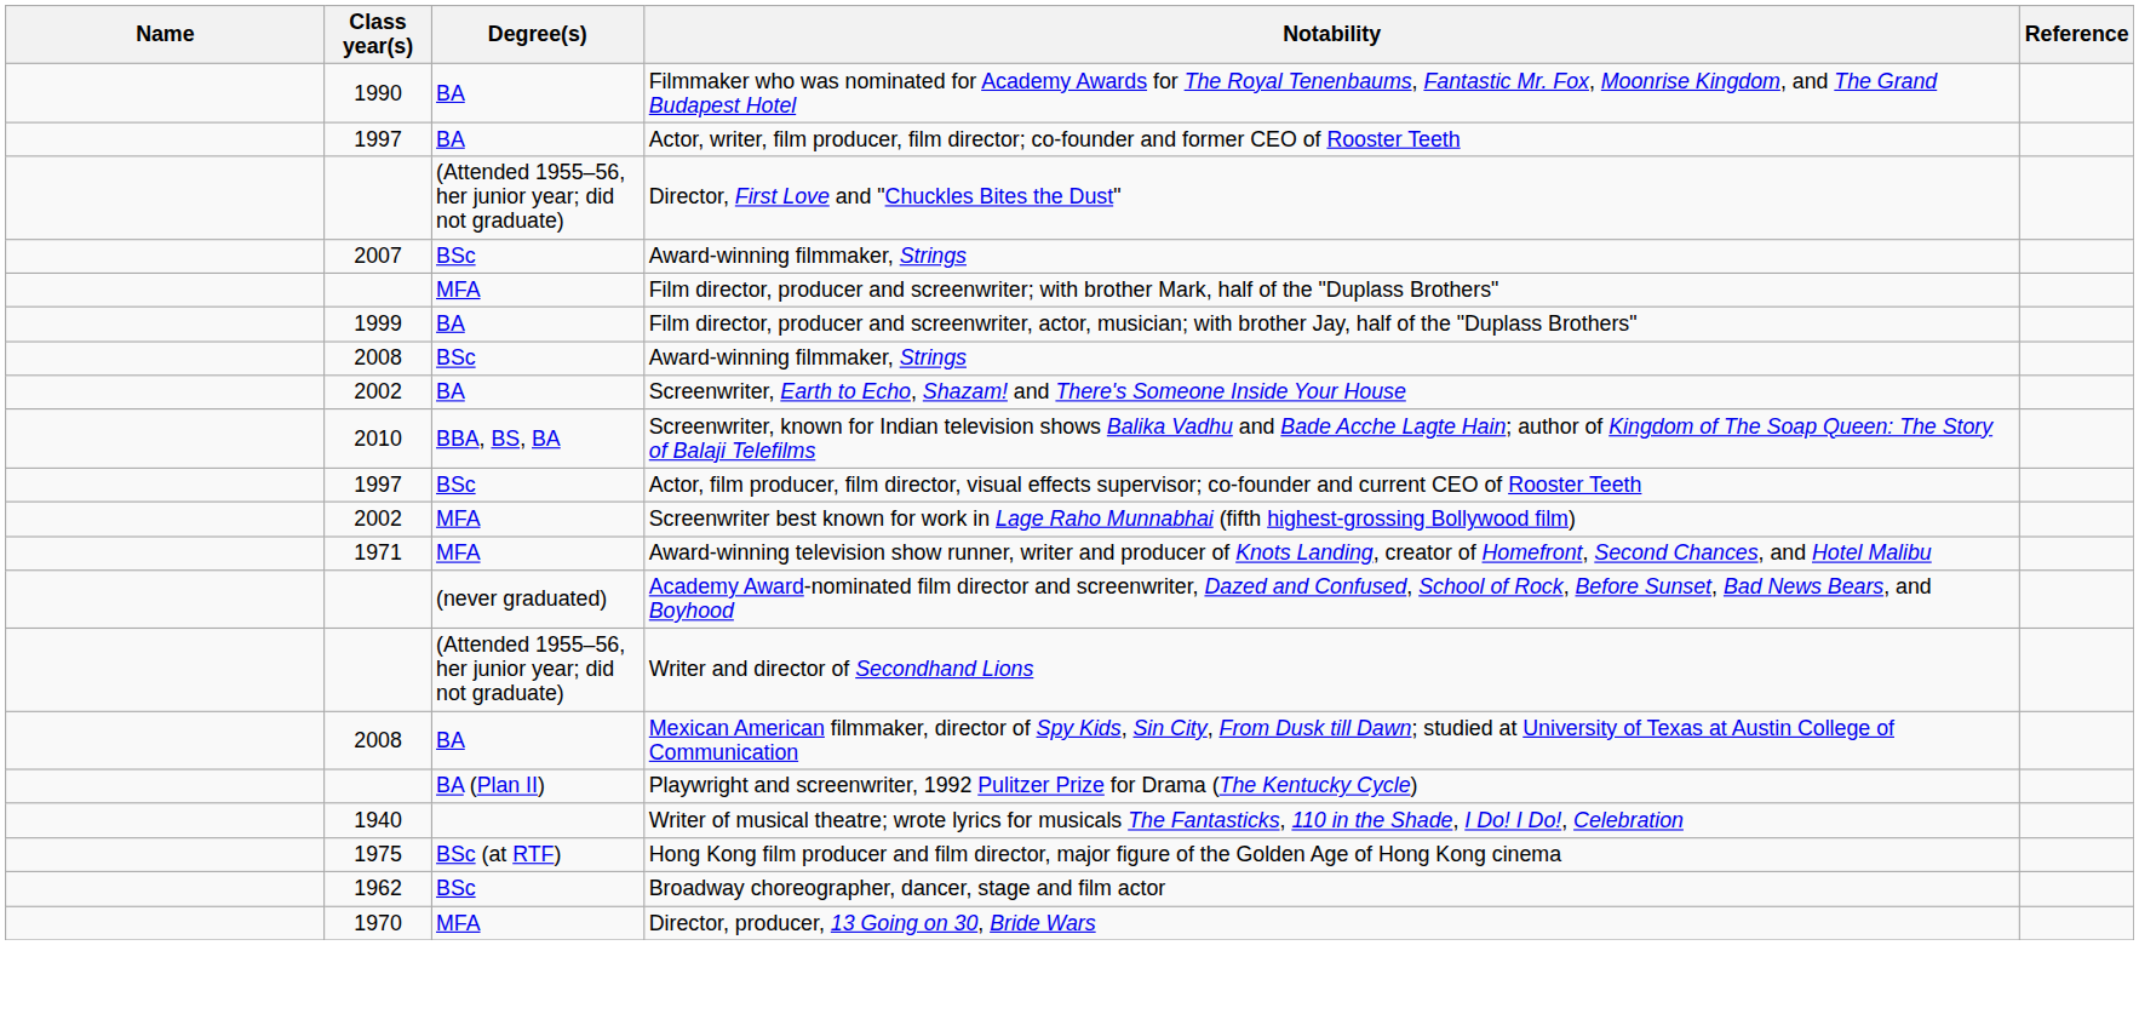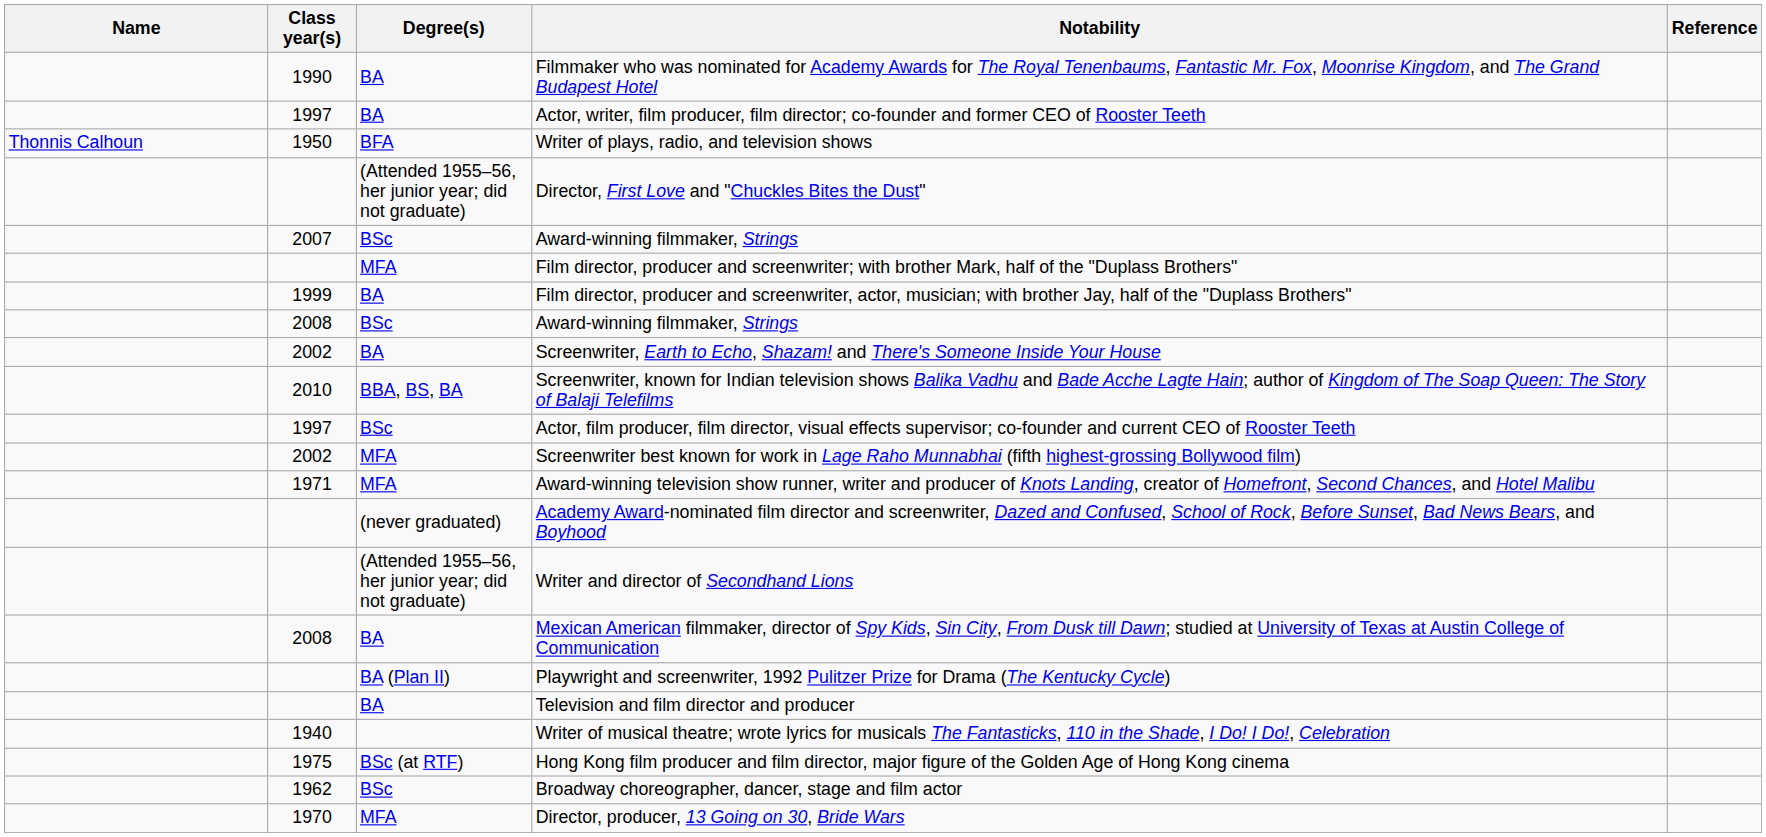 <table class="wikitable sortable" style="width:100%">
 <tr>
 <th style="width:15%;">Name</th>
 <th style="width:5%;">Class year(s)</th>
 <th style="width:10%;">Degree(s)</th>
 <th style="width:*;" class="unsortable">Notability</th>
 <th style="width:5%;" class="unsortable">Reference</th>
 </tr>
 <tr>
 <td></td>
 <td style="text-align:center;">1990</td>
 <td><a href='#'>BA</a></td>
 <td>Filmmaker who was nominated for <a href='#'>Academy Awards</a> for <em><a href='#'>The Royal Tenenbaums</a></em>, <em><a href='#'>Fantastic Mr. Fox</a></em>, <em><a href='#'>Moonrise Kingdom</a></em>, and <em><a href='#'>The Grand Budapest Hotel</a></em></td>
 <td style="text-align:center;"></td>
 </tr>
 <tr>
 <td></td>
 <td style="text-align:center;">1997</td>
 <td><a href='#'>BA</a></td>
 <td>Actor, writer, film producer, film director; co-founder and former CEO of <a href='#'>Rooster Teeth</a></td>
+<td style="text-align:center;"></td>
+</tr>
+<tr>
+<td><a href='#'>Thonnis Calhoun</a></td>
+<td style="text-align:center;">1950</td>
+<td><a href='#'>BFA</a></td>
+<td>Writer of plays, radio, and television shows</td>
 <td style="text-align:center;"></td>
 </tr>
 <tr>
 <td></td>
 <td style="text-align:center;"></td>
 <td>(Attended 1955–56, her junior year; did not graduate)</td>
 <td>Director, <em><a href='#'>First Love</a></em> and "<a href='#'>Chuckles Bites the Dust</a>"</td>
 <td style="text-align:center;"></td>
 </tr>
 <tr>
 <td></td>
 <td style="text-align:center;">2007</td>
 <td><a href='#'>BSc</a></td>
 <td>Award-winning filmmaker, <em><a href='#'>Strings</a></em></td>
 <td style="text-align:center;"></td>
 </tr>
 <tr>
 <td></td>
 <td style="text-align:center;"></td>
 <td><a href='#'>MFA</a></td>
 <td>Film director, producer and screenwriter; with brother Mark, half of the "Duplass Brothers"</td>
 <td style="text-align:center;"></td>
 </tr>
 <tr>
 <td></td>
 <td style="text-align:center;">1999</td>
 <td><a href='#'>BA</a></td>
 <td>Film director, producer and screenwriter, actor, musician; with brother Jay, half of the "Duplass Brothers"</td>
 <td style="text-align:center;"></td>
 </tr>
 <tr>
 <td></td>
 <td style="text-align:center;">2008</td>
 <td><a href='#'>BSc</a></td>
 <td>Award-winning filmmaker, <em><a href='#'>Strings</a></em></td>
 <td style="text-align:center;"></td>
 </tr>
 <tr>
 <td></td>
 <td style="text-align:center;">2002</td>
 <td><a href='#'>BA</a></td>
 <td>Screenwriter, <em><a href='#'>Earth to Echo</a></em>, <em><a href='#'>Shazam!</a></em> and <em><a href='#'>There's Someone Inside Your House</a></em></td>
 <td style="text-align:center;"></td>
 </tr>
 <tr>
 <td></td>
 <td style="text-align:center;">2010</td>
 <td><a href='#'>BBA</a>, <a href='#'>BS</a>, <a href='#'>BA</a></td>
 <td>Screenwriter, known for Indian television shows <em><a href='#'>Balika Vadhu</a></em> and <em><a href='#'>Bade Acche Lagte Hain</a></em>; author of <em><a href='#'>Kingdom of The Soap Queen: The Story of Balaji Telefilms</a></em></td>
 <td style="text-align:center;"></td>
 </tr>
 <tr>
 <td></td>
 <td style="text-align:center;">1997</td>
 <td><a href='#'>BSc</a></td>
 <td>Actor, film producer, film director, visual effects supervisor; co-founder and current CEO of <a href='#'>Rooster Teeth</a></td>
 <td style="text-align:center;"></td>
 </tr>
 <tr>
 <td></td>
 <td style="text-align:center;">2002</td>
 <td><a href='#'>MFA</a></td>
 <td>Screenwriter best known for work in <em><a href='#'>Lage Raho Munnabhai</a></em> (fifth <a href='#'>highest-grossing Bollywood film</a>)</td>
 <td style="text-align:center;"></td>
 </tr>
 <tr>
 <td></td>
 <td style="text-align:center;">1971</td>
 <td><a href='#'>MFA</a></td>
 <td>Award-winning television show runner, writer and producer of <em><a href='#'>Knots Landing</a></em>, creator of <em><a href='#'>Homefront</a></em>, <em><a href='#'>Second Chances</a></em>, and <em><a href='#'>Hotel Malibu</a></em></td>
 <td style="text-align:center;"></td>
 </tr>
 <tr>
 <td></td>
 <td style="text-align:center;"></td>
 <td>(never graduated)</td>
 <td><a href='#'>Academy Award</a>-nominated film director and screenwriter, <em><a href='#'>Dazed and Confused</a></em>, <em><a href='#'>School of Rock</a></em>, <em><a href='#'>Before Sunset</a></em>, <em><a href='#'>Bad News Bears</a></em>, and <em><a href='#'>Boyhood</a></em></td>
 <td style="text-align:center;"></td>
 </tr>
 <tr>
 <td></td>
 <td style="text-align:center;"></td>
 <td>(Attended 1955–56, her junior year; did not graduate)</td>
 <td>Writer and director of <em><a href='#'>Secondhand Lions</a></em></td>
 <td style="text-align:center;"></td>
 </tr>
 <tr>
 <td></td>
 <td style="text-align:center;">2008</td>
 <td><a href='#'>BA</a></td>
 <td><a href='#'>Mexican American</a> filmmaker, director of <em><a href='#'>Spy Kids</a></em>, <em><a href='#'>Sin City</a></em>, <em><a href='#'>From Dusk till Dawn</a></em>; studied at <a href='#'>University of Texas at Austin College of Communication</a></td>
 <td style="text-align:center;"></td>
 </tr>
 <tr>
 <td></td>
 <td style="text-align:center;"></td>
 <td><a href='#'>BA</a> (<a href='#'>Plan II</a>)</td>
 <td>Playwright and screenwriter, 1992 <a href='#'>Pulitzer Prize</a> for Drama (<em><a href='#'>The Kentucky Cycle</a></em>)</td>
 <td style="text-align:center;"></td>
 </tr>
 <tr>
 <td></td>
+<td style="text-align:center;"></td>
+<td><a href='#'>BA</a></td>
+<td>Television and film director and producer</td>
+<td style="text-align:center;"></td>
+</tr>
+<tr>
+<td></td>
 <td style="text-align:center;">1940</td>
 <td></td>
 <td>Writer of musical theatre; wrote lyrics for musicals <em><a href='#'>The Fantasticks</a></em>, <em><a href='#'>110 in the Shade</a></em>, <em><a href='#'>I Do! I Do!</a></em>, <em><a href='#'>Celebration</a></em></td>
 <td style="text-align:center;"></td>
 </tr>
 <tr>
 <td></td>
 <td style="text-align:center;">1975</td>
 <td><a href='#'>BSc</a> (at <a href='#'>RTF</a>)</td>
 <td>Hong Kong film producer and film director, major figure of the Golden Age of Hong Kong cinema</td>
 <td style="text-align:center;"></td>
 </tr>
 <tr>
 <td></td>
 <td style="text-align:center;">1962</td>
 <td><a href='#'>BSc</a></td>
 <td>Broadway choreographer, dancer, stage and film actor</td>
 <td style="text-align:center;"></td>
 </tr>
 <tr>
 <td></td>
 <td style="text-align:center;">1970</td>
 <td><a href='#'>MFA</a></td>
 <td>Director, producer, <em><a href='#'>13 Going on 30</a></em>, <em><a href='#'>Bride Wars</a></em></td>
 <td style="text-align:center;"></td>
 </tr>
 </table>
